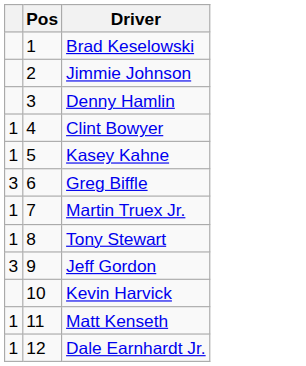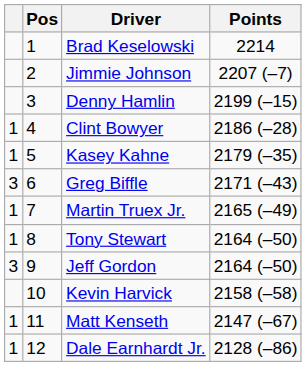 <table class="sortable wikitable " style="font-size: 95%;">
 <tr>
 <th></th>
 <th>Pos</th>
 <th>Driver</th>
+<th>Points</th>
 </tr>
 <tr>
 <td align="left"></td>
 <td>1</td>
 <td><a href='#'>Brad Keselowski</a></td>
+<td style="text-align:center;">2214</td>
 </tr>
 <tr>
 <td align="left"></td>
 <td>2</td>
 <td><a href='#'>Jimmie Johnson</a></td>
+<td style="text-align:center;">2207 (–7)</td>
 </tr>
 <tr>
 <td align="left"></td>
 <td>3</td>
 <td><a href='#'>Denny Hamlin</a></td>
+<td style="text-align:center;">2199 (–15)</td>
 </tr>
 <tr>
 <td align="left"> 1</td>
 <td>4</td>
 <td><a href='#'>Clint Bowyer</a></td>
+<td style="text-align:center;">2186 (–28)</td>
 </tr>
 <tr>
 <td align="left"> 1</td>
 <td>5</td>
 <td><a href='#'>Kasey Kahne</a></td>
+<td style="text-align:center;">2179 (–35)</td>
 </tr>
 <tr>
 <td align="left"> 3</td>
 <td>6</td>
 <td><a href='#'>Greg Biffle</a></td>
+<td style="text-align:center;">2171 (–43)</td>
 </tr>
 <tr>
 <td align="left"> 1</td>
 <td>7</td>
 <td><a href='#'>Martin Truex Jr.</a></td>
+<td style="text-align:center;">2165 (–49)</td>
 </tr>
 <tr>
 <td align="left"> 1</td>
 <td>8</td>
 <td><a href='#'>Tony Stewart</a></td>
+<td style="text-align:center;">2164 (–50)</td>
 </tr>
 <tr>
 <td align="left"> 3</td>
 <td>9</td>
 <td><a href='#'>Jeff Gordon</a></td>
+<td style="text-align:center;">2164 (–50)</td>
 </tr>
 <tr>
 <td align="left"></td>
 <td>10</td>
 <td><a href='#'>Kevin Harvick</a></td>
+<td style="text-align:center;">2158 (–58)</td>
 </tr>
 <tr>
 <td align="left"> 1</td>
 <td>11</td>
 <td><a href='#'>Matt Kenseth</a></td>
+<td style="text-align:center;">2147 (–67)</td>
 </tr>
 <tr>
 <td align="left"> 1</td>
 <td>12</td>
 <td><a href='#'>Dale Earnhardt Jr.</a></td>
+<td style="text-align:center;">2128 (–86)</td>
 </tr>
 </table>
